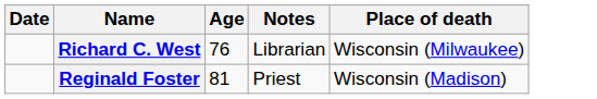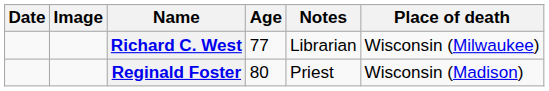 <table class="wikitable sortable plainrowheaders">
 <tr valign=bottom>
 <th scope="col">Date</th>
+<th scope="col">Image</th>
 <th scope="col">Name</th>
 <th scope="col">Age</th>
 <th scope="col">Notes</th>
 <th scope="col">Place of death</th>
 </tr>
 <tr>
 <td></td>
+<td></td>
 <th scope="row"><a href='#'>Richard C. West</a></th>
-<td>76</td>
+<td>77</td>
 <td>Librarian</td>
 <td>Wisconsin (<a href='#'>Milwaukee</a>)</td>
 </tr>
 <tr>
 <td></td>
+<td></td>
 <th scope="row"><a href='#'>Reginald Foster</a></th>
-<td>81</td>
+<td>80</td>
 <td>Priest</td>
 <td>Wisconsin (<a href='#'>Madison</a>)</td>
 </tr>
 </table>
